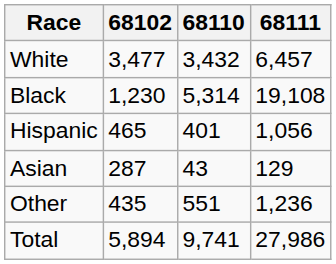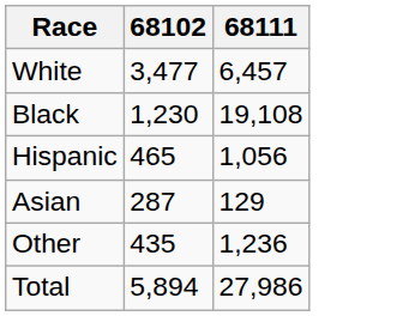 <table class="wikitable">
 <tr>
 <th>Race</th>
 <th>68102</th>
-<th>68110</th>
 <th>68111</th>
 </tr>
 <tr>
 <td>White</td>
 <td>3,477</td>
-<td>3,432</td>
 <td>6,457</td>
 </tr>
 <tr>
 <td>Black</td>
 <td>1,230</td>
-<td>5,314</td>
 <td>19,108</td>
 </tr>
 <tr>
 <td>Hispanic</td>
 <td>465</td>
-<td>401</td>
 <td>1,056</td>
 </tr>
 <tr>
 <td>Asian</td>
 <td>287</td>
-<td>43</td>
 <td>129</td>
 </tr>
 <tr>
 <td>Other</td>
 <td>435</td>
-<td>551</td>
 <td>1,236</td>
 </tr>
 <tr>
 <td>Total</td>
 <td>5,894</td>
-<td>9,741</td>
 <td>27,986</td>
 </tr>
 </table>
